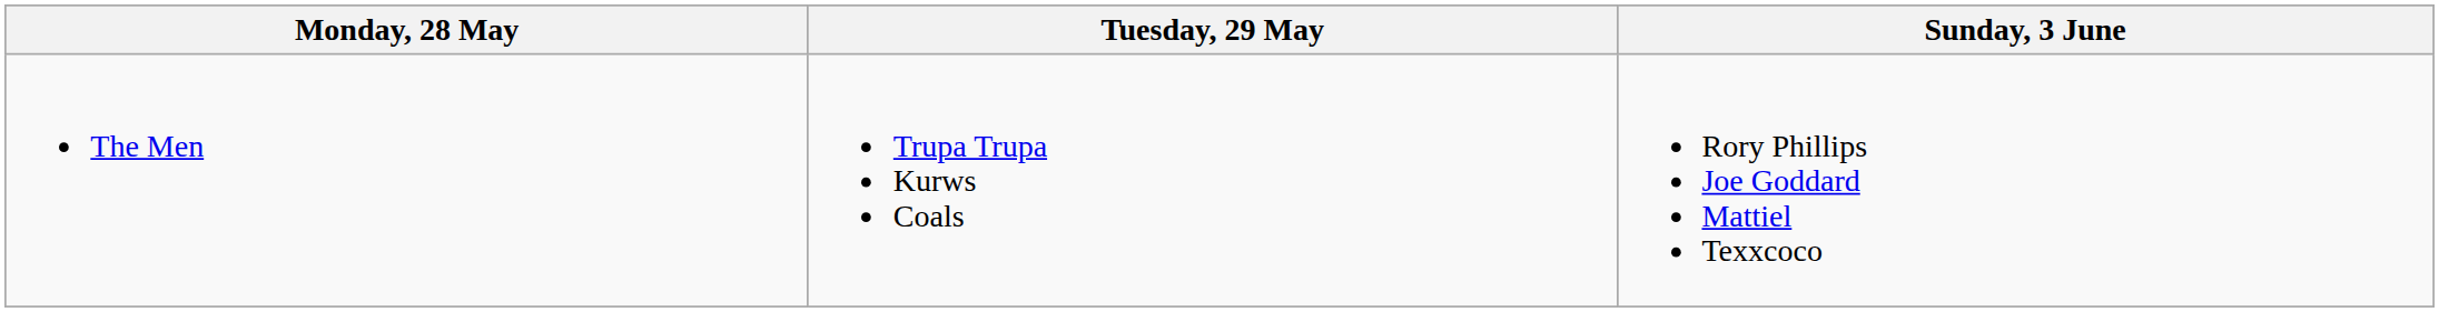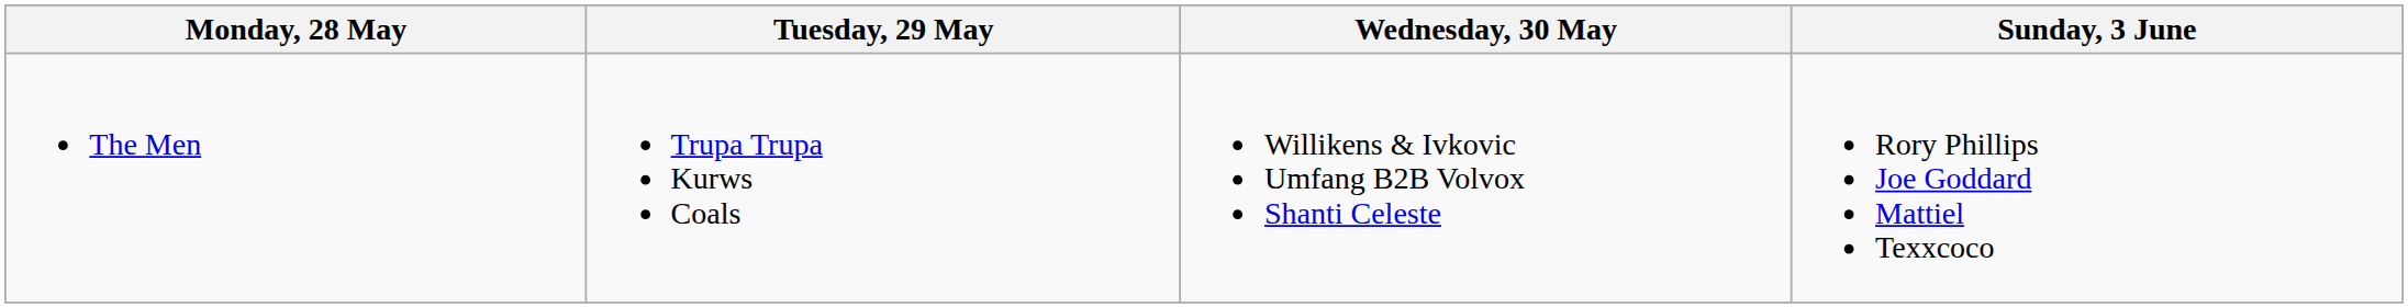 <table class="wikitable">
 <tr>
 <th width="500">Monday, 28 May</th>
 <th width="500">Tuesday, 29 May</th>
+<th width="500">Wednesday, 30 May</th>
 <th width="500">Sunday, 3 June</th>
 </tr>
 <tr valign="top">
 <td><br><ul><li><a href='#'>The Men</a></li></ul></td>
 <td><br><ul><li><a href='#'>Trupa Trupa</a></li><li>Kurws</li><li>Coals</li></ul></td>
+<td><br><ul><li>Willikens & Ivkovic</li><li>Umfang B2B Volvox</li><li><a href='#'>Shanti Celeste</a></li></ul></td>
 <td><br><ul><li>Rory Phillips</li><li><a href='#'>Joe Goddard</a></li><li><a href='#'>Mattiel</a></li><li>Texxcoco</li></ul></td>
 </tr>
 </table>
